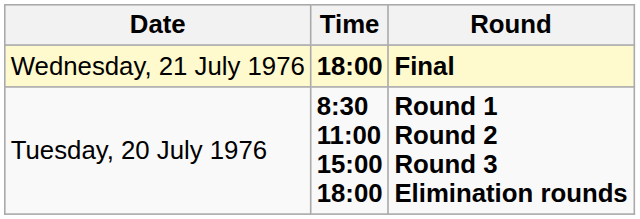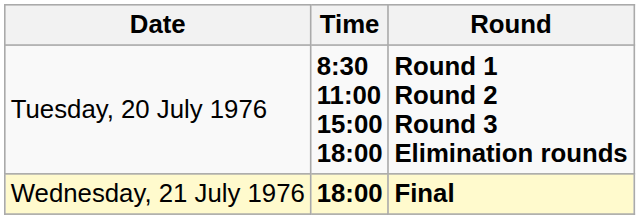 <table class="wikitable">
 <tr>
 <th>Date</th>
 <th>Time</th>
 <th>Round</th>
 </tr>
+<tr>
+<td>Tuesday, 20 July 1976</td>
+<td><strong>8:30</strong><br><strong>11:00</strong><br><strong>15:00</strong><br><strong>18:00</strong></td>
+<td><strong>Round 1</strong><br><strong>Round 2</strong><br><strong>Round 3</strong><br><strong>Elimination rounds</strong></td>
+</tr>
 <tr style=background:lemonchiffon>
 <td>Wednesday, 21 July 1976</td>
 <td><strong>18:00</strong></td>
 <td><strong>Final</strong></td>
 </tr>
-<tr>
-<td>Tuesday, 20 July 1976</td>
-<td><strong>8:30</strong><br><strong>11:00</strong><br><strong>15:00</strong><br><strong>18:00</strong></td>
-<td><strong>Round 1</strong><br><strong>Round 2</strong><br><strong>Round 3</strong><br><strong>Elimination rounds</strong></td>
-</tr>
 </table>
